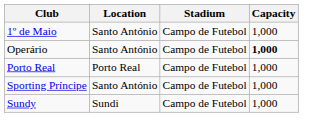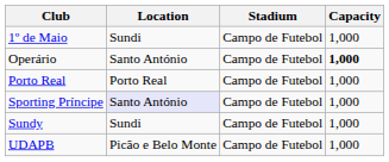 <table class="wikitable">
 <tr>
 <th>Club</th>
 <th>Location</th>
 <th>Stadium</th>
 <th>Capacity</th>
 </tr>
 <tr>
 <td><a href='#'>1º de Maio</a></td>
-<td>Santo António</td>
+<td>Sundi</td>
 <td>Campo de Futebol</td>
 <td>1,000</td>
 </tr>
 <tr>
 <td>Operário</td>
 <td>Santo António</td>
 <td>Campo de Futebol</td>
 <td><strong>1,000</strong></td>
 </tr>
 <tr>
 <td><a href='#'>Porto Real</a></td>
 <td>Porto Real</td>
 <td>Campo de Futebol</td>
 <td>1,000</td>
 </tr>
 <tr>
 <td><a href='#'>Sporting Príncipe</a></td>
-<td>Santo António</td>
+<td style="background: lavender;">Santo António</td>
 <td>Campo de Futebol</td>
 <td>1,000</td>
 </tr>
 <tr>
 <td><a href='#'>Sundy</a></td>
 <td>Sundi</td>
 <td>Campo de Futebol</td>
 <td>1,000</td>
 </tr>
+<tr>
+<td><a href='#'>UDAPB</a></td>
+<td>Picão e Belo Monte</td>
+<td>Campo de Futebol</td>
+<td>1,000</td>
+</tr>
 </table>
